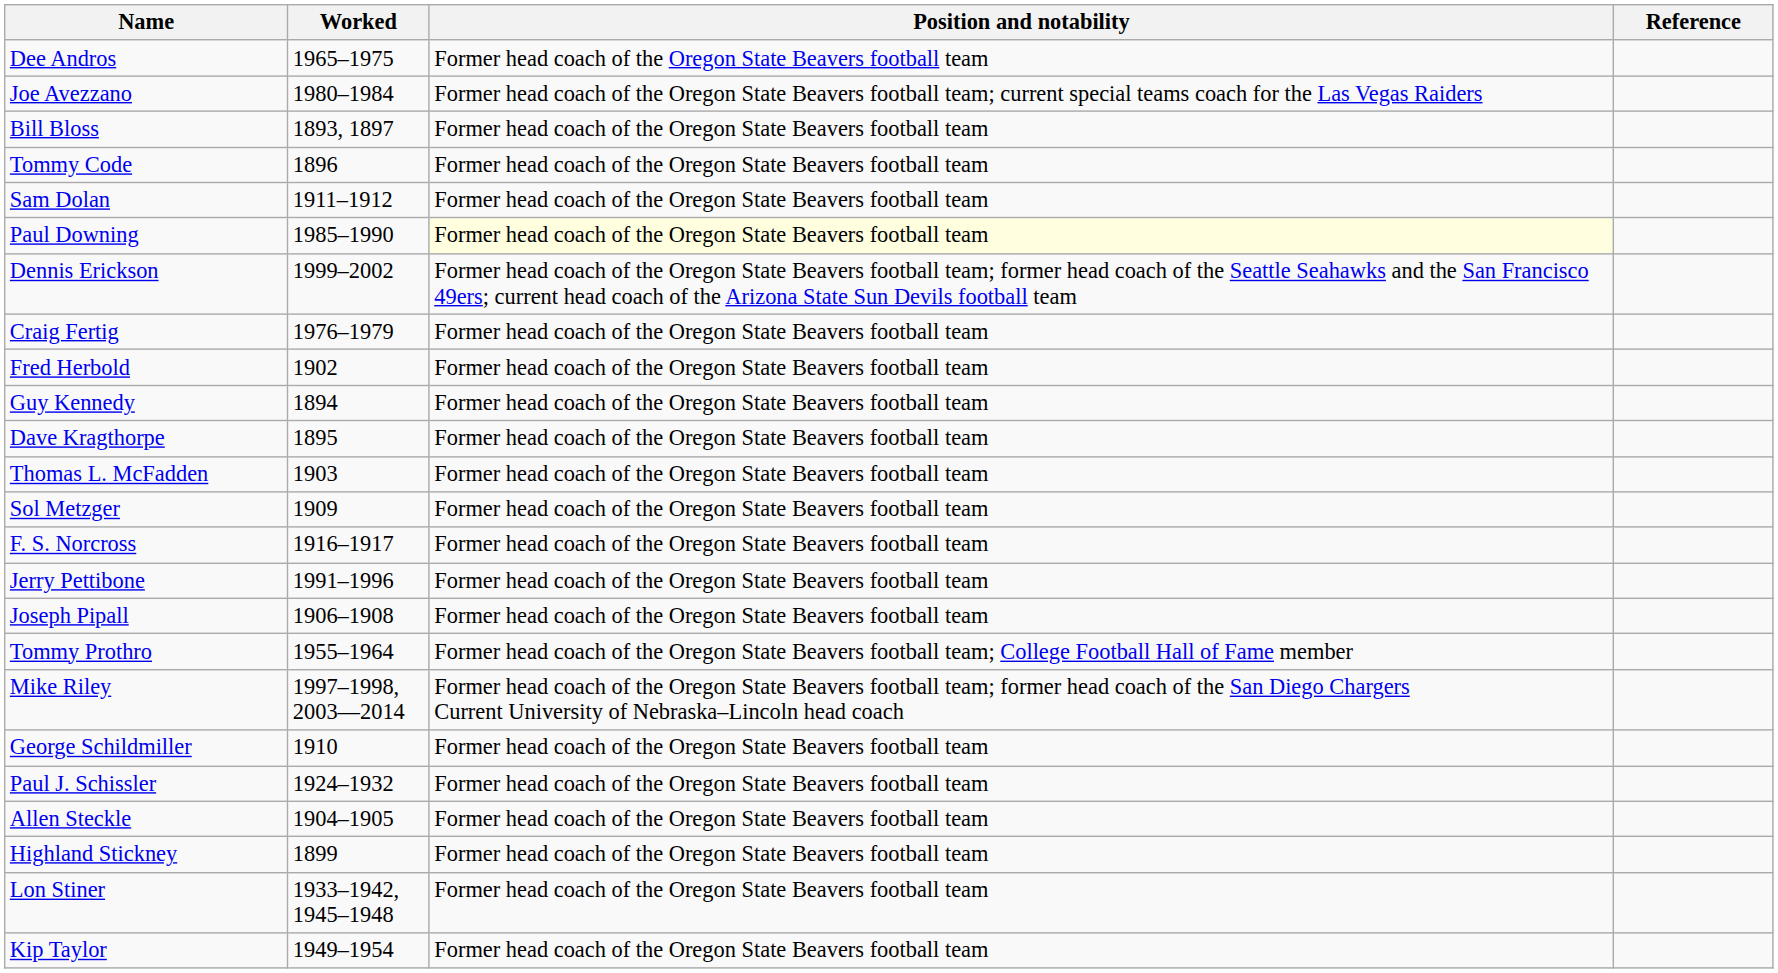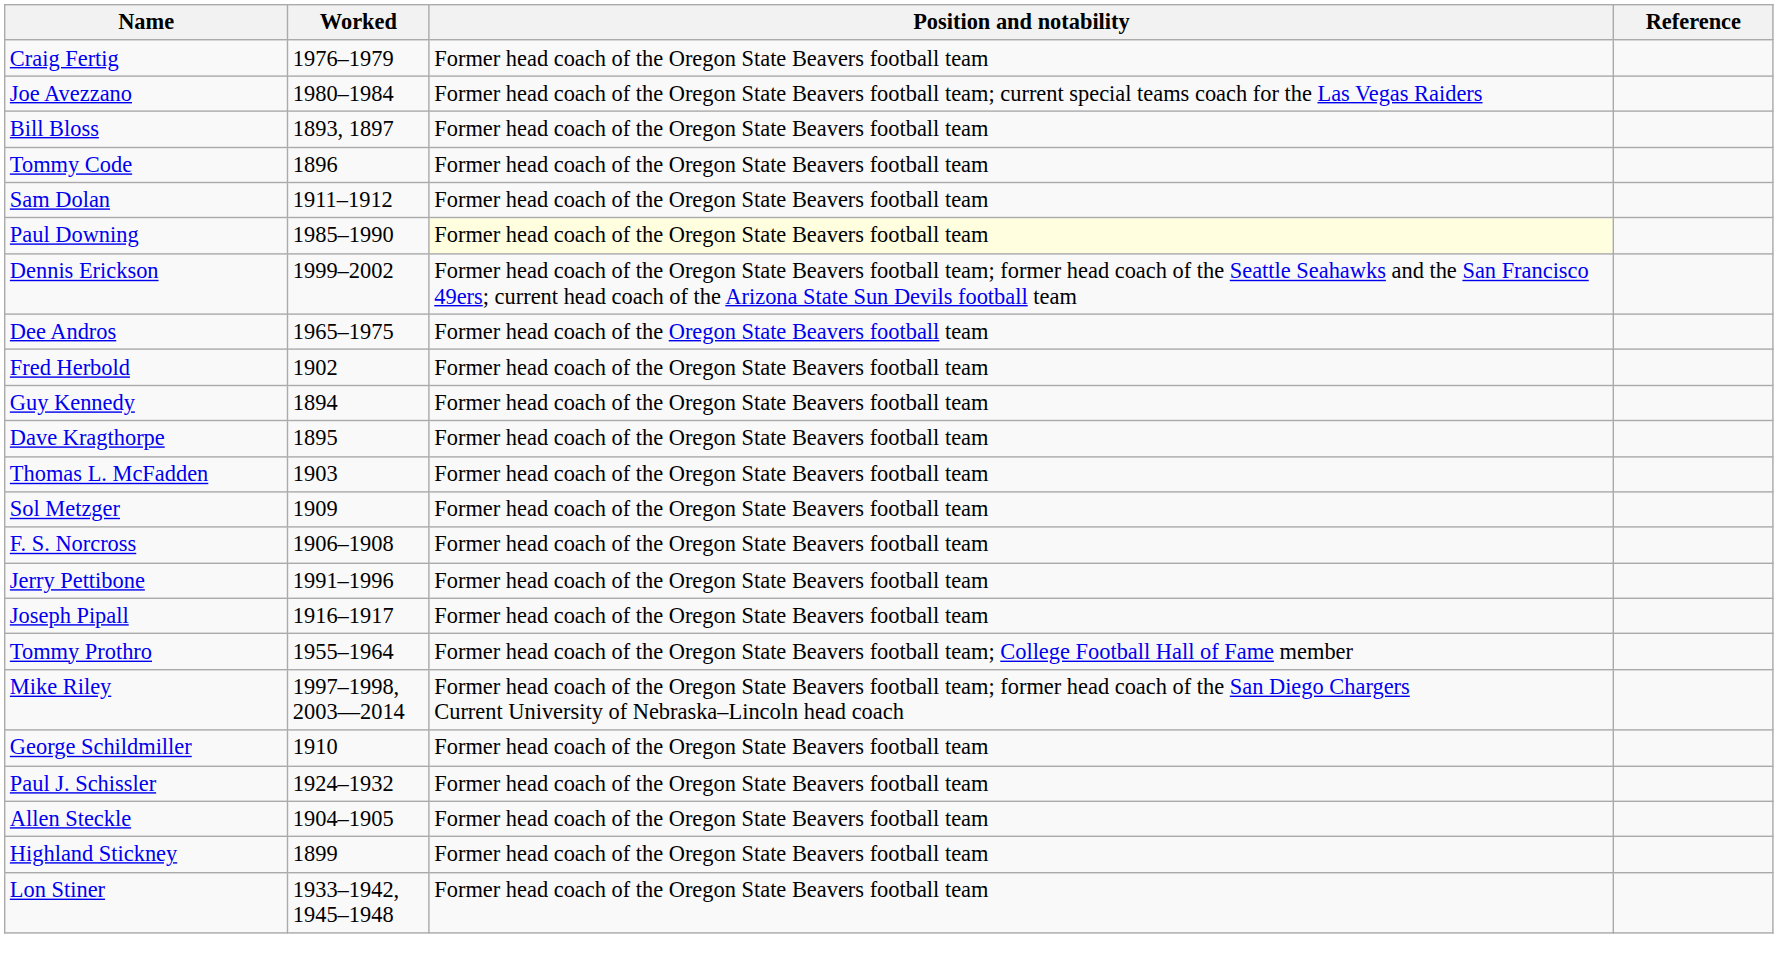 <table class="wikitable sortable" style="width:100%">
 <tr>
 <th width="*">Name</th>
 <th width="8%">Worked</th>
 <th width="67%">Position and notability</th>
 <th width="9%" class="unsortable">Reference</th>
 </tr>
 <tr valign="top">
-<td><a href='#'>Dee Andros</a></td>
-<td>1965–1975</td>
-<td>Former head coach of the <a href='#'>Oregon State Beavers football</a> team</td>
+<td><a href='#'>Craig Fertig</a></td>
+<td>1976–1979</td>
+<td>Former head coach of the Oregon State Beavers football team</td>
 <td></td>
 </tr>
 <tr valign="top">
 <td><a href='#'>Joe Avezzano</a></td>
 <td>1980–1984</td>
 <td>Former head coach of the Oregon State Beavers football team; current special teams coach for the <a href='#'>Las Vegas Raiders</a></td>
 <td></td>
 </tr>
 <tr valign="top">
 <td><a href='#'>Bill Bloss</a></td>
 <td>1893, 1897</td>
 <td>Former head coach of the Oregon State Beavers football team</td>
 <td></td>
 </tr>
 <tr valign="top">
 <td><a href='#'>Tommy Code</a></td>
 <td>1896</td>
 <td>Former head coach of the Oregon State Beavers football team</td>
 <td></td>
 </tr>
 <tr valign="top">
 <td><a href='#'>Sam Dolan</a></td>
 <td>1911–1912</td>
 <td>Former head coach of the Oregon State Beavers football team</td>
 <td></td>
 </tr>
 <tr valign="top">
 <td><a href='#'>Paul Downing</a></td>
 <td>1985–1990</td>
 <td style="background: lightyellow;">Former head coach of the Oregon State Beavers football team</td>
 <td></td>
 </tr>
 <tr valign="top">
 <td><a href='#'>Dennis Erickson</a></td>
 <td>1999–2002</td>
 <td>Former head coach of the Oregon State Beavers football team; former head coach of the <a href='#'>Seattle Seahawks</a> and the <a href='#'>San Francisco 49ers</a>; current head coach of the <a href='#'>Arizona State Sun Devils football</a> team</td>
 <td></td>
 </tr>
 <tr valign="top">
-<td><a href='#'>Craig Fertig</a></td>
-<td>1976–1979</td>
-<td>Former head coach of the Oregon State Beavers football team</td>
+<td><a href='#'>Dee Andros</a></td>
+<td>1965–1975</td>
+<td>Former head coach of the <a href='#'>Oregon State Beavers football</a> team</td>
 <td></td>
 </tr>
 <tr valign="top">
 <td><a href='#'>Fred Herbold</a></td>
 <td>1902</td>
 <td>Former head coach of the Oregon State Beavers football team</td>
 <td></td>
 </tr>
 <tr valign="top">
 <td><a href='#'>Guy Kennedy</a></td>
 <td>1894</td>
 <td>Former head coach of the Oregon State Beavers football team</td>
 <td></td>
 </tr>
 <tr valign="top">
 <td><a href='#'>Dave Kragthorpe</a></td>
 <td>1895</td>
 <td>Former head coach of the Oregon State Beavers football team</td>
 <td></td>
 </tr>
 <tr valign="top">
 <td><a href='#'>Thomas L. McFadden</a></td>
 <td>1903</td>
 <td>Former head coach of the Oregon State Beavers football team</td>
 <td></td>
 </tr>
 <tr valign="top">
 <td><a href='#'>Sol Metzger</a></td>
 <td>1909</td>
 <td>Former head coach of the Oregon State Beavers football team</td>
 <td></td>
 </tr>
 <tr valign="top">
 <td><a href='#'>F. S. Norcross</a></td>
-<td>1916–1917</td>
+<td>1906–1908</td>
 <td>Former head coach of the Oregon State Beavers football team</td>
 <td></td>
 </tr>
 <tr valign="top">
 <td><a href='#'>Jerry Pettibone</a></td>
 <td>1991–1996</td>
 <td>Former head coach of the Oregon State Beavers football team</td>
 <td></td>
 </tr>
 <tr valign="top">
 <td><a href='#'>Joseph Pipall</a></td>
-<td>1906–1908</td>
+<td>1916–1917</td>
 <td>Former head coach of the Oregon State Beavers football team</td>
 <td></td>
 </tr>
 <tr valign="top">
 <td><a href='#'>Tommy Prothro</a></td>
 <td>1955–1964</td>
 <td>Former head coach of the Oregon State Beavers football team; <a href='#'>College Football Hall of Fame</a> member</td>
 <td></td>
 </tr>
 <tr valign="top">
 <td><a href='#'>Mike Riley</a></td>
 <td>1997–1998, 2003—2014</td>
 <td>Former head coach of the Oregon State Beavers football team; former head coach of the <a href='#'>San Diego Chargers</a><br>Current University of Nebraska–Lincoln head coach</td>
 <td></td>
 </tr>
 <tr valign="top">
 <td><a href='#'>George Schildmiller</a></td>
 <td>1910</td>
 <td>Former head coach of the Oregon State Beavers football team</td>
 <td></td>
 </tr>
 <tr valign="top">
 <td><a href='#'>Paul J. Schissler</a></td>
 <td>1924–1932</td>
 <td>Former head coach of the Oregon State Beavers football team</td>
 <td></td>
 </tr>
 <tr valign="top">
 <td><a href='#'>Allen Steckle</a></td>
 <td>1904–1905</td>
 <td>Former head coach of the Oregon State Beavers football team</td>
 <td></td>
 </tr>
 <tr valign="top">
 <td><a href='#'>Highland Stickney</a></td>
 <td>1899</td>
 <td>Former head coach of the Oregon State Beavers football team</td>
 <td></td>
 </tr>
 <tr valign="top">
 <td><a href='#'>Lon Stiner</a></td>
 <td>1933–1942, 1945–1948</td>
 <td>Former head coach of the Oregon State Beavers football team</td>
 <td></td>
 </tr>
-<tr valign="top">
-<td><a href='#'>Kip Taylor</a></td>
-<td>1949–1954</td>
-<td>Former head coach of the Oregon State Beavers football team</td>
-<td></td>
-</tr>
 </table>
